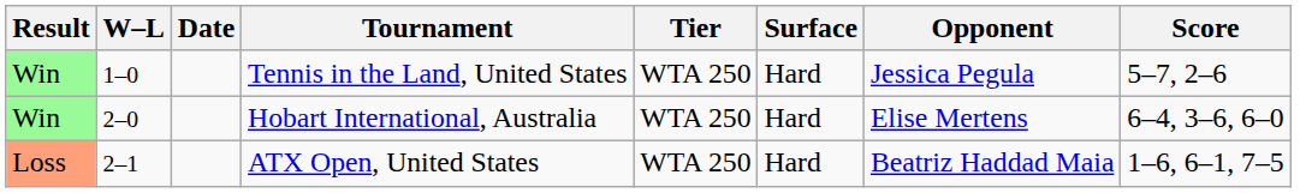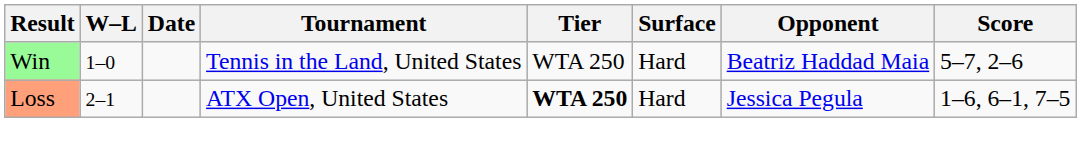 <table class="sortable wikitable">
 <tr>
 <th>Result</th>
 <th class="unsortable">W–L</th>
 <th>Date</th>
 <th>Tournament</th>
 <th>Tier</th>
 <th>Surface</th>
 <th>Opponent</th>
 <th class="unsortable">Score</th>
 </tr>
 <tr>
 <td bgcolor=98fb98>Win</td>
 <td><small>1–0</small></td>
 <td><a href='#'></a></td>
 <td><a href='#'>Tennis in the Land</a>, United States</td>
 <td>WTA 250</td>
 <td>Hard</td>
-<td> <a href='#'>Jessica Pegula</a></td>
+<td> <a href='#'>Beatriz Haddad Maia</a></td>
 <td>5–7, 2–6</td>
-</tr>
-<tr>
-<td bgcolor=98fb98>Win</td>
-<td><small>2–0</small></td>
-<td><a href='#'></a></td>
-<td><a href='#'>Hobart International</a>, Australia</td>
-<td>WTA 250</td>
-<td>Hard</td>
-<td> <a href='#'>Elise Mertens</a></td>
-<td>6–4, 3–6, 6–0</td>
 </tr>
 <tr>
 <td bgcolor=ffa07a>Loss</td>
 <td><small>2–1</small></td>
 <td><a href='#'></a></td>
 <td><a href='#'>ATX Open</a>, United States</td>
-<td>WTA 250</td>
+<td><strong>WTA 250</strong></td>
 <td>Hard</td>
-<td> <a href='#'>Beatriz Haddad Maia</a></td>
+<td> <a href='#'>Jessica Pegula</a></td>
 <td>1–6, 6–1, 7–5</td>
 </tr>
 </table>
